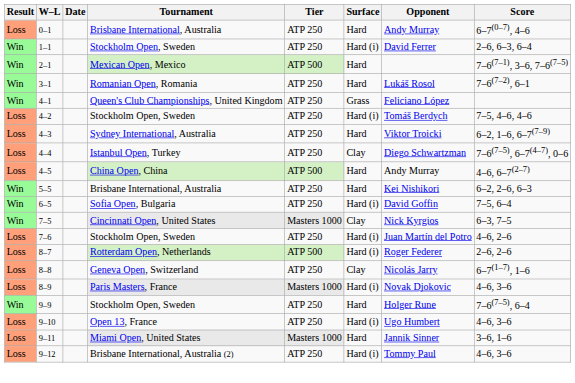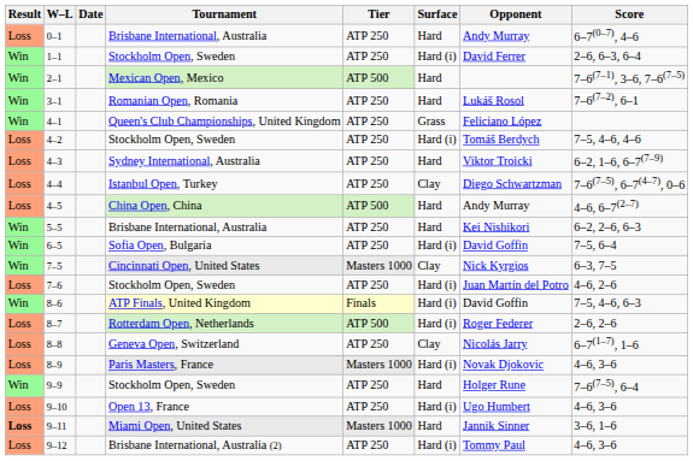 <table class="sortable wikitable nowrap">
 <tr>
 <th>Result</th>
 <th class=unsortable>W–L</th>
 <th>Date</th>
 <th>Tournament</th>
 <th>Tier</th>
 <th>Surface</th>
 <th>Opponent</th>
 <th class=unsortable>Score</th>
 </tr>
 <tr>
 <td bgcolor=ffa07a>Loss</td>
 <td><small>0–1</small></td>
 <td><a href='#'></a></td>
 <td><a href='#'>Brisbane International</a>, Australia</td>
 <td>ATP 250</td>
 <td>Hard</td>
 <td> <a href='#'>Andy Murray</a></td>
 <td>6–7<sup>(0–7)</sup>, 4–6</td>
 </tr>
 <tr>
 <td bgcolor=98fb98>Win</td>
 <td><small>1–1</small></td>
 <td><a href='#'></a></td>
 <td><a href='#'>Stockholm Open</a>, Sweden</td>
 <td>ATP 250</td>
 <td>Hard (i)</td>
 <td> <a href='#'>David Ferrer</a></td>
 <td>2–6, 6–3, 6–4</td>
 </tr>
 <tr>
 <td bgcolor=98fb98>Win</td>
 <td><small>2–1</small></td>
 <td><a href='#'></a></td>
 <td bgcolor=d4f1c5><a href='#'>Mexican Open</a>, Mexico</td>
 <td bgcolor=d4f1c5>ATP 500</td>
 <td>Hard</td>
 <td></td>
 <td>7–6<sup>(7–1)</sup>, 3–6, 7–6<sup>(7–5)</sup></td>
 </tr>
 <tr>
 <td bgcolor=98fb98>Win</td>
 <td><small>3–1</small></td>
 <td><a href='#'></a></td>
 <td><a href='#'>Romanian Open</a>, Romania</td>
 <td>ATP 250</td>
 <td>Hard</td>
 <td> <a href='#'>Lukáš Rosol</a></td>
 <td>7–6<sup>(7–2)</sup>, 6–1</td>
 </tr>
 <tr>
 <td bgcolor=98fb98>Win</td>
 <td><small>4–1</small></td>
 <td><a href='#'></a></td>
 <td><a href='#'>Queen's Club Championships</a>, United Kingdom</td>
 <td>ATP 250</td>
 <td>Grass</td>
 <td> <a href='#'>Feliciano López</a></td>
 <td></td>
 </tr>
 <tr>
 <td bgcolor=ffa07a>Loss</td>
 <td><small>4–2</small></td>
 <td><a href='#'></a></td>
 <td>Stockholm Open, Sweden</td>
 <td>ATP 250</td>
 <td>Hard (i)</td>
 <td> <a href='#'>Tomáš Berdych</a></td>
 <td>7–5, 4–6, 4–6</td>
 </tr>
 <tr>
 <td bgcolor=ffa07a>Loss</td>
 <td><small>4–3</small></td>
 <td><a href='#'></a></td>
 <td><a href='#'>Sydney International</a>, Australia</td>
 <td>ATP 250</td>
 <td>Hard</td>
 <td> <a href='#'>Viktor Troicki</a></td>
 <td>6–2, 1–6, 6–7<sup>(7–9)</sup></td>
 </tr>
 <tr>
 <td bgcolor=ffa07a>Loss</td>
 <td><small>4–4</small></td>
 <td><a href='#'></a></td>
 <td><a href='#'>Istanbul Open</a>, Turkey</td>
 <td>ATP 250</td>
 <td>Clay</td>
 <td> <a href='#'>Diego Schwartzman</a></td>
 <td>7–6<sup>(7–5)</sup>, 6–7<sup>(4–7)</sup>, 0–6</td>
 </tr>
 <tr>
 <td bgcolor=ffa07a>Loss</td>
 <td><small>4–5</small></td>
 <td><a href='#'></a></td>
 <td bgcolor=d4f1c5><a href='#'>China Open</a>, China</td>
 <td bgcolor=d4f1c5>ATP 500</td>
 <td>Hard</td>
 <td> Andy Murray</td>
 <td>4–6, 6–7<sup>(2–7)</sup></td>
 </tr>
 <tr>
 <td bgcolor=98fb98>Win</td>
 <td><small>5–5</small></td>
 <td><a href='#'></a></td>
 <td>Brisbane International, Australia</td>
 <td>ATP 250</td>
 <td>Hard</td>
 <td> <a href='#'>Kei Nishikori</a></td>
 <td>6–2, 2–6, 6–3</td>
 </tr>
 <tr>
 <td bgcolor=98fb98>Win</td>
 <td><small>6–5</small></td>
 <td><a href='#'></a></td>
 <td><a href='#'>Sofia Open</a>, Bulgaria</td>
 <td>ATP 250</td>
 <td>Hard (i)</td>
 <td> <a href='#'>David Goffin</a></td>
 <td>7–5, 6–4</td>
 </tr>
 <tr>
 <td bgcolor=98fb98>Win</td>
 <td><small>7–5</small></td>
 <td><a href='#'></a></td>
 <td bgcolor=e9e9e9><a href='#'>Cincinnati Open</a>, United States</td>
 <td bgcolor=e9e9e9>Masters 1000</td>
 <td>Clay</td>
 <td> <a href='#'>Nick Kyrgios</a></td>
 <td>6–3, 7–5</td>
 </tr>
 <tr>
 <td bgcolor=ffa07a>Loss</td>
 <td><small>7–6</small></td>
 <td><a href='#'></a></td>
 <td>Stockholm Open, Sweden</td>
 <td>ATP 250</td>
 <td>Hard (i)</td>
 <td> <a href='#'>Juan Martín del Potro</a></td>
 <td>4–6, 2–6</td>
 </tr>
 <tr>
+<td bgcolor=98fb98>Win</td>
+<td><small>8–6</small></td>
+<td><a href='#'></a></td>
+<td bgcolor=#ffc><a href='#'>ATP Finals</a>, United Kingdom</td>
+<td bgcolor=#ffc>Finals</td>
+<td>Hard (i)</td>
+<td> David Goffin</td>
+<td>7–5, 4–6, 6–3</td>
+</tr>
+<tr>
 <td bgcolor=ffa07a>Loss</td>
 <td><small>8–7</small></td>
 <td><a href='#'></a></td>
 <td bgcolor=d4f1c5><a href='#'>Rotterdam Open</a>, Netherlands</td>
 <td bgcolor=d4f1c5>ATP 500</td>
 <td>Hard (i)</td>
 <td> <a href='#'>Roger Federer</a></td>
 <td>2–6, 2–6</td>
 </tr>
 <tr>
 <td bgcolor=ffa07a>Loss</td>
 <td><small>8–8</small></td>
 <td><a href='#'></a></td>
 <td><a href='#'>Geneva Open</a>, Switzerland</td>
 <td>ATP 250</td>
 <td>Clay</td>
 <td> <a href='#'>Nicolás Jarry</a></td>
 <td>6–7<sup>(1–7)</sup>, 1–6</td>
 </tr>
 <tr>
 <td bgcolor=ffa07a>Loss</td>
 <td><small>8–9</small></td>
 <td><a href='#'></a></td>
 <td bgcolor=e9e9e9><a href='#'>Paris Masters</a>, France</td>
 <td bgcolor=e9e9e9>Masters 1000</td>
 <td>Hard (i)</td>
 <td> <a href='#'>Novak Djokovic</a></td>
 <td>4–6, 3–6</td>
 </tr>
 <tr>
 <td bgcolor=98fb98>Win</td>
 <td><small>9–9</small></td>
 <td><a href='#'></a></td>
 <td>Stockholm Open, Sweden</td>
 <td>ATP 250</td>
 <td>Hard</td>
 <td> <a href='#'>Holger Rune</a></td>
 <td>7–6<sup>(7–5)</sup>, 6–4</td>
 </tr>
 <tr>
 <td bgcolor=ffa07a>Loss</td>
 <td><small>9–10</small></td>
 <td><a href='#'></a></td>
 <td><a href='#'>Open 13</a>, France</td>
 <td>ATP 250</td>
 <td>Hard (i)</td>
 <td> <a href='#'>Ugo Humbert</a></td>
 <td>4–6, 3–6</td>
 </tr>
 <tr>
-<td bgcolor=ffa07a>Loss</td>
+<td bgcolor=ffa07a><strong>Loss</strong></td>
 <td><small>9–11</small></td>
 <td><a href='#'></a></td>
 <td bgcolor=e9e9e9><a href='#'>Miami Open</a>, United States</td>
 <td bgcolor=e9e9e9>Masters 1000</td>
 <td>Hard</td>
 <td> <a href='#'>Jannik Sinner</a></td>
 <td>3–6, 1–6</td>
 </tr>
 <tr>
 <td bgcolor=ffa07a>Loss</td>
 <td><small>9–12</small></td>
 <td><a href='#'></a></td>
 <td>Brisbane International, Australia <small>(2)</small></td>
 <td>ATP 250</td>
 <td>Hard (i)</td>
 <td> <a href='#'>Tommy Paul</a></td>
 <td>4–6, 3–6</td>
 </tr>
 </table>
